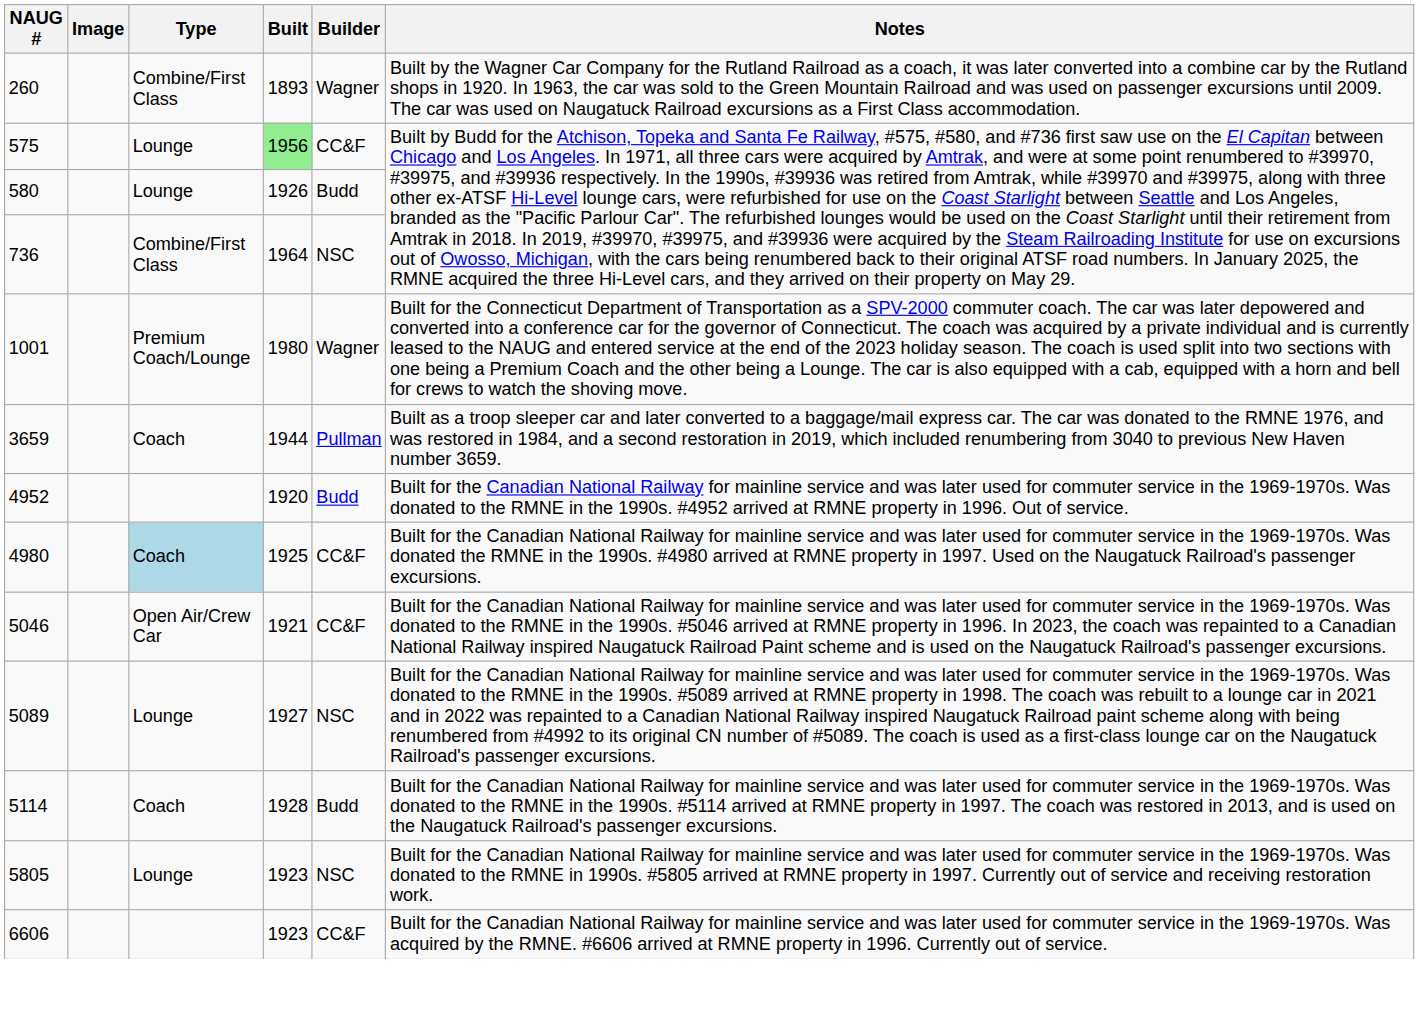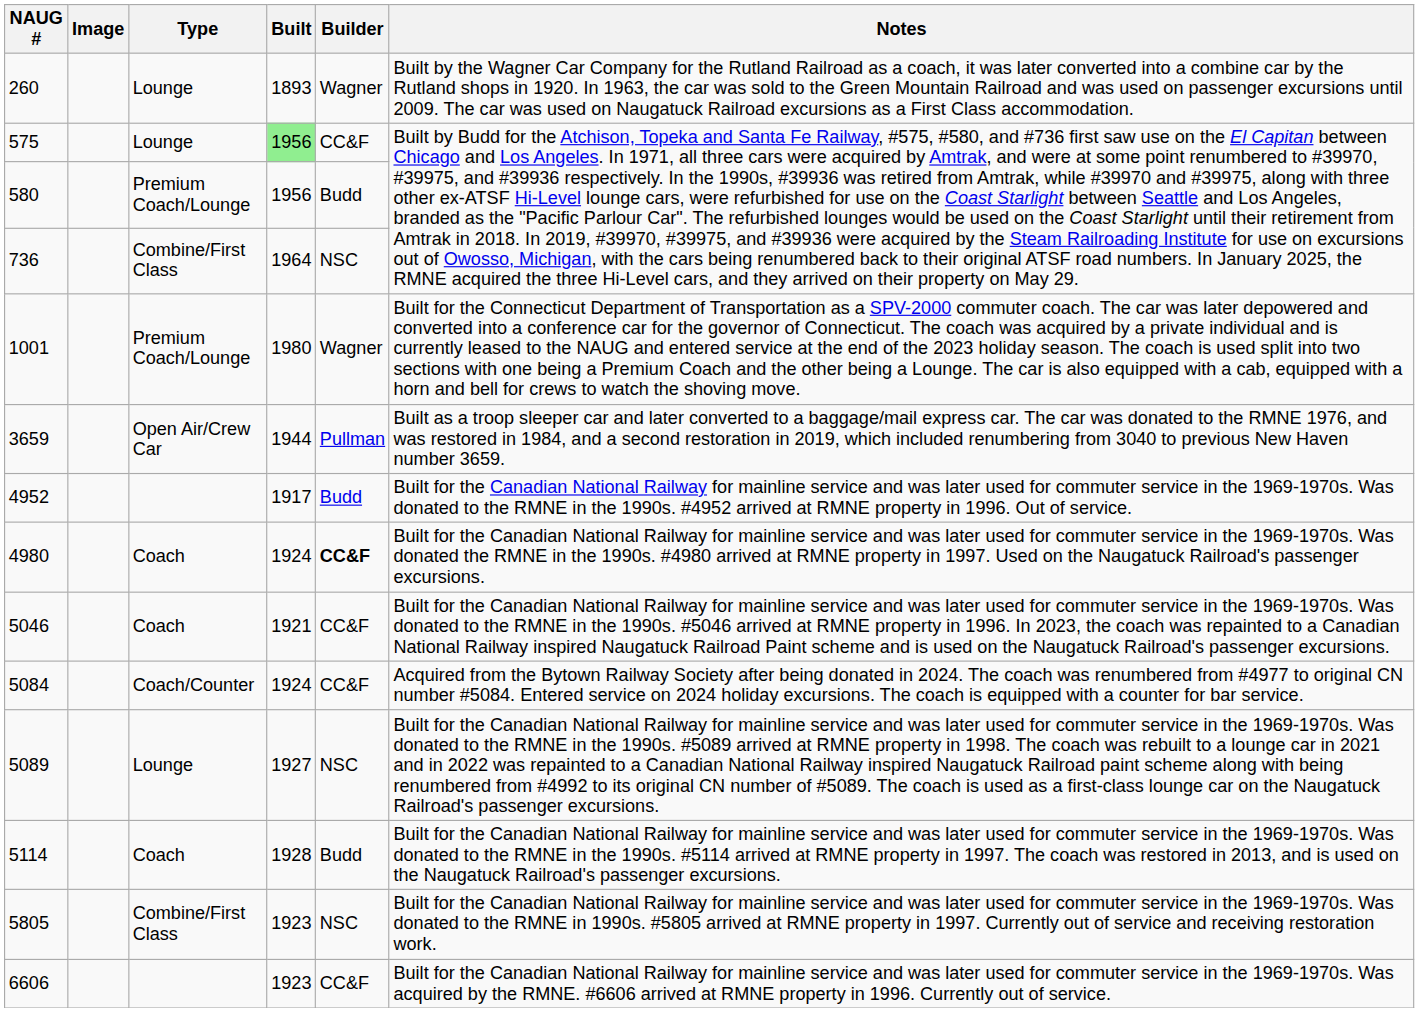 <table class="wikitable">
 <tr>
 <th>NAUG #</th>
 <th>Image</th>
 <th>Type</th>
 <th>Built</th>
 <th>Builder</th>
 <th>Notes</th>
 </tr>
 <tr>
 <td>260</td>
 <td></td>
-<td>Combine/First Class</td>
+<td>Lounge</td>
 <td>1893</td>
 <td>Wagner</td>
 <td>Built by the Wagner Car Company for the Rutland Railroad as a coach, it was later converted into a combine car by the Rutland shops in 1920. In 1963, the car was sold to the Green Mountain Railroad and was used on passenger excursions until 2009. The car was used on Naugatuck Railroad excursions as a First Class accommodation.</td>
 </tr>
 <tr>
 <td>575</td>
 <td></td>
 <td>Lounge</td>
 <td style="background: lightgreen;">1956</td>
 <td>CC&F</td>
 <td rowspan="3">Built by Budd for the <a href='#'>Atchison, Topeka and Santa Fe Railway</a>, #575, #580, and #736 first saw use on the <a href='#'><em>El Capitan</em></a> between <a href='#'>Chicago</a> and <a href='#'>Los Angeles</a>. In 1971, all three cars were acquired by <a href='#'>Amtrak</a>, and were at some point renumbered to #39970, #39975, and #39936 respectively. In the 1990s, #39936 was retired from Amtrak, while #39970 and #39975, along with three other ex-ATSF <a href='#'>Hi-Level</a> lounge cars, were refurbished for use on the <em><a href='#'>Coast Starlight</a></em> between <a href='#'>Seattle</a> and Los Angeles, branded as the "Pacific Parlour Car". The refurbished lounges would be used on the <em>Coast Starlight</em> until their retirement from Amtrak in 2018. In 2019, #39970, #39975, and #39936 were acquired by the <a href='#'>Steam Railroading Institute</a> for use on excursions out of <a href='#'>Owosso, Michigan</a>, with the cars being renumbered back to their original ATSF road numbers. In January 2025, the RMNE acquired the three Hi-Level cars, and they arrived on their property on May 29.</td>
 </tr>
 <tr>
 <td>580</td>
 <td></td>
-<td>Lounge</td>
-<td>1926</td>
+<td>Premium Coach/Lounge</td>
+<td>1956</td>
 <td>Budd</td>
 </tr>
 <tr>
 <td>736</td>
 <td></td>
 <td>Combine/First Class</td>
 <td>1964</td>
 <td>NSC</td>
 </tr>
 <tr>
 <td>1001</td>
 <td></td>
 <td>Premium Coach/Lounge</td>
 <td>1980</td>
 <td>Wagner</td>
 <td>Built for the Connecticut Department of Transportation as a <a href='#'>SPV-2000</a> commuter coach. The car was later depowered and converted into a conference car for the governor of Connecticut. The coach was acquired by a private individual and is currently leased to the NAUG and entered service at the end of the 2023 holiday season. The coach is used split into two sections with one being a Premium Coach and the other being a Lounge. The car is also equipped with a cab, equipped with a horn and bell for crews to watch the shoving move.</td>
 </tr>
 <tr>
 <td>3659</td>
 <td></td>
-<td>Coach</td>
+<td>Open Air/Crew Car</td>
 <td>1944</td>
 <td><a href='#'>Pullman</a></td>
 <td>Built as a troop sleeper car and later converted to a baggage/mail express car. The car was donated to the RMNE 1976, and was restored in 1984, and a second restoration in 2019, which included renumbering from 3040 to previous New Haven number 3659.</td>
 </tr>
 <tr>
 <td>4952</td>
 <td></td>
 <td></td>
-<td>1920</td>
+<td>1917</td>
 <td><a href='#'>Budd</a></td>
 <td>Built for the <a href='#'>Canadian National Railway</a> for mainline service and was later used for commuter service in the 1969-1970s. Was donated to the RMNE in the 1990s. #4952 arrived at RMNE property in 1996. Out of service.</td>
 </tr>
 <tr>
 <td>4980</td>
 <td></td>
-<td style="background: lightblue;">Coach</td>
-<td>1925</td>
-<td>CC&F</td>
+<td>Coach</td>
+<td>1924</td>
+<td><strong>CC&F</strong></td>
 <td>Built for the Canadian National Railway for mainline service and was later used for commuter service in the 1969-1970s. Was donated the RMNE in the 1990s. #4980 arrived at RMNE property in 1997. Used on the Naugatuck Railroad's passenger excursions.</td>
 </tr>
 <tr>
 <td>5046</td>
 <td></td>
-<td>Open Air/Crew Car</td>
+<td>Coach</td>
 <td>1921</td>
 <td>CC&F</td>
 <td>Built for the Canadian National Railway for mainline service and was later used for commuter service in the 1969-1970s. Was donated to the RMNE in the 1990s. #5046 arrived at RMNE property in 1996. In 2023, the coach was repainted to a Canadian National Railway inspired Naugatuck Railroad Paint scheme and is used on the Naugatuck Railroad's passenger excursions.</td>
+</tr>
+<tr>
+<td>5084</td>
+<td></td>
+<td>Coach/Counter</td>
+<td>1924</td>
+<td>CC&F</td>
+<td>Acquired from the Bytown Railway Society after being donated in 2024. The coach was renumbered from #4977 to original CN number #5084. Entered service on 2024 holiday excursions. The coach is equipped with a counter for bar service.</td>
 </tr>
 <tr>
 <td>5089</td>
 <td></td>
 <td>Lounge</td>
 <td>1927</td>
 <td>NSC</td>
 <td>Built for the Canadian National Railway for mainline service and was later used for commuter service in the 1969-1970s. Was donated to the RMNE in the 1990s. #5089 arrived at RMNE property in 1998. The coach was rebuilt to a lounge car in 2021 and in 2022 was repainted to a Canadian National Railway inspired Naugatuck Railroad paint scheme along with being renumbered from #4992 to its original CN number of #5089. The coach is used as a first-class lounge car on the Naugatuck Railroad's passenger excursions.</td>
 </tr>
 <tr>
 <td>5114</td>
 <td></td>
 <td>Coach</td>
 <td>1928</td>
 <td>Budd</td>
 <td>Built for the Canadian National Railway for mainline service and was later used for commuter service in the 1969-1970s. Was donated to the RMNE in the 1990s. #5114 arrived at RMNE property in 1997. The coach was restored in 2013, and is used on the Naugatuck Railroad's passenger excursions.</td>
 </tr>
 <tr>
 <td>5805</td>
 <td></td>
-<td>Lounge</td>
+<td>Combine/First Class</td>
 <td>1923</td>
 <td>NSC</td>
 <td>Built for the Canadian National Railway for mainline service and was later used for commuter service in the 1969-1970s. Was donated to the RMNE in 1990s. #5805 arrived at RMNE property in 1997. Currently out of service and receiving restoration work.</td>
 </tr>
 <tr>
 <td>6606</td>
 <td></td>
 <td></td>
 <td>1923</td>
 <td>CC&F</td>
 <td>Built for the Canadian National Railway for mainline service and was later used for commuter service in the 1969-1970s. Was acquired by the RMNE. #6606 arrived at RMNE property in 1996. Currently out of service.</td>
 </tr>
 </table>
